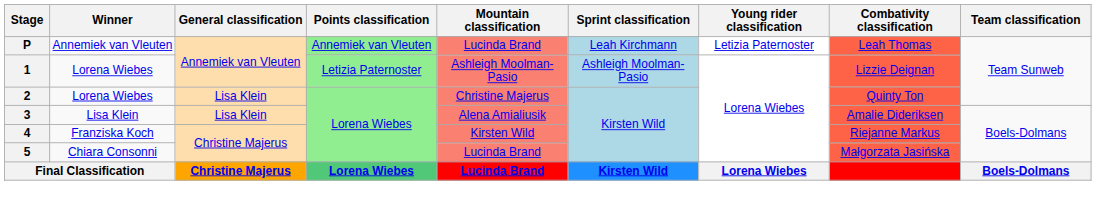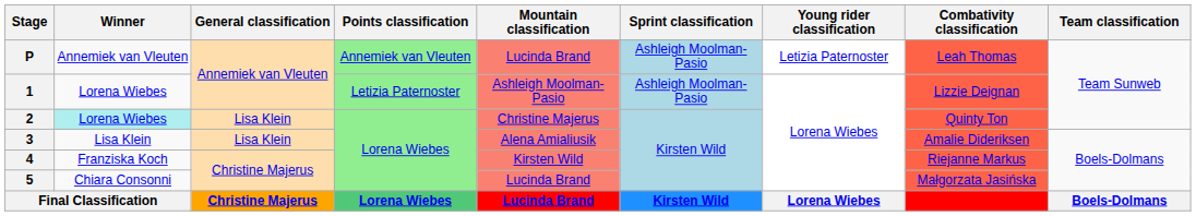 <table class="wikitable" style="text-align: center; font-size:86%;">
 <tr style="background-color: #efefef;">
 <th width="1%">Stage</th>
 <th width="7%">Winner</th>
 <th width="7%">General classification<br></th>
 <th width="7%">Points classification<br></th>
 <th width="7%">Mountain classification<br></th>
 <th width="7%">Sprint classification<br></th>
 <th width="7%">Young rider classification<br></th>
 <th width="7%">Combativity classification<br></th>
 <th width="7%">Team classification<br></th>
 </tr>
 <tr>
 <th>P</th>
 <td><a href='#'>Annemiek van Vleuten</a></td>
 <td style="background:navajowhite;" rowspan=2><a href='#'>Annemiek van Vleuten</a></td>
 <td style="background:lightgreen;"><a href='#'>Annemiek van Vleuten</a></td>
 <td style="background:salmon;"><a href='#'>Lucinda Brand</a></td>
-<td style="background:lightblue;"><a href='#'>Leah Kirchmann</a></td>
+<td style="background:lightblue;"><a href='#'>Ashleigh Moolman-Pasio</a></td>
 <td style="background:white;"><a href='#'>Letizia Paternoster</a></td>
 <td style="background:tomato;"><a href='#'>Leah Thomas</a></td>
 <td rowspan=3><a href='#'>Team Sunweb</a></td>
 </tr>
 <tr>
 <th>1</th>
 <td><a href='#'>Lorena Wiebes</a></td>
 <td style="background:lightgreen;"><a href='#'>Letizia Paternoster</a></td>
 <td style="background:salmon;"><a href='#'>Ashleigh Moolman-Pasio</a></td>
 <td style="background:lightblue;"><a href='#'>Ashleigh Moolman-Pasio</a></td>
 <td style="background:white;" rowspan=5><a href='#'>Lorena Wiebes</a></td>
 <td style="background:tomato;"><a href='#'>Lizzie Deignan</a></td>
 </tr>
 <tr>
 <th>2</th>
-<td><a href='#'>Lorena Wiebes</a></td>
+<td style="background: paleturquoise;"><a href='#'>Lorena Wiebes</a></td>
 <td style="background:navajowhite;"><a href='#'>Lisa Klein</a></td>
 <td style="background:lightgreen;" rowspan=4><a href='#'>Lorena Wiebes</a></td>
 <td style="background:salmon;"><a href='#'>Christine Majerus</a></td>
 <td style="background:lightblue;" rowspan=4><a href='#'>Kirsten Wild</a></td>
 <td style="background:tomato;"><a href='#'>Quinty Ton</a></td>
 </tr>
 <tr>
 <th>3</th>
 <td><a href='#'>Lisa Klein</a></td>
 <td style="background:navajowhite;"><a href='#'>Lisa Klein</a></td>
 <td style="background:salmon;"><a href='#'>Alena Amialiusik</a></td>
 <td style="background:tomato;"><a href='#'>Amalie Dideriksen</a></td>
 <td rowspan=3><a href='#'>Boels-Dolmans</a></td>
 </tr>
 <tr>
 <th>4</th>
 <td><a href='#'>Franziska Koch</a></td>
 <td style="background:navajowhite;" rowspan=2><a href='#'>Christine Majerus</a></td>
 <td style="background:salmon;"><a href='#'>Kirsten Wild</a></td>
 <td style="background:tomato;"><a href='#'>Riejanne Markus</a></td>
 </tr>
 <tr>
 <th>5</th>
 <td><a href='#'>Chiara Consonni</a></td>
 <td style="background:salmon;"><a href='#'>Lucinda Brand</a></td>
 <td style="background:tomato;"><a href='#'>Małgorzata Jasińska</a></td>
 </tr>
 <tr>
 <th colspan=2><strong>Final Classification</strong></th>
 <th style="background:orange;"><a href='#'>Christine Majerus</a></th>
 <th style="background:#50c878;"><a href='#'>Lorena Wiebes</a></th>
 <th style="background:red;"><a href='#'>Lucinda Brand</a></th>
 <th style="background:dodgerblue;"><a href='#'>Kirsten Wild</a></th>
 <th style="background:offwhite;"><a href='#'>Lorena Wiebes</a></th>
 <th style="background:red;"></th>
 <th><a href='#'>Boels-Dolmans</a></th>
 </tr>
 </table>
